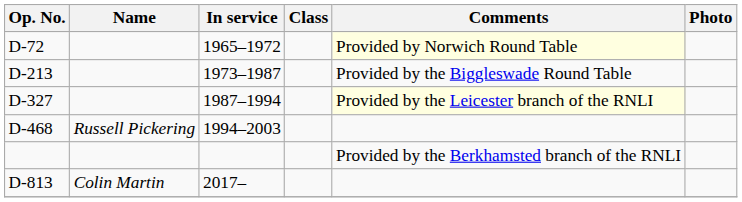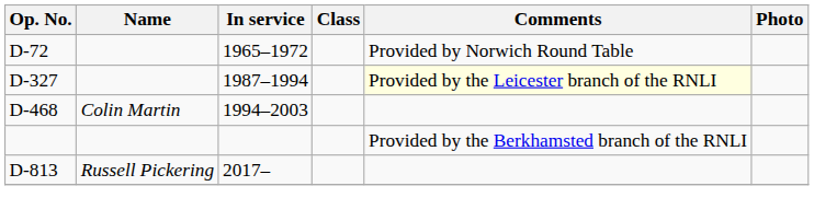 <table class="wikitable">
 <tr>
 <th>Op. No.</th>
 <th>Name</th>
 <th>In service </th>
 <th>Class</th>
 <th>Comments</th>
 <th>Photo</th>
 </tr>
 <tr>
 <td>D-72</td>
 <td></td>
 <td>1965–1972</td>
 <td></td>
-<td style="background: lightyellow;">Provided by Norwich Round Table</td>
-<td></td>
-</tr>
-<tr>
-<td>D-213</td>
-<td></td>
-<td>1973–1987</td>
-<td></td>
-<td>Provided by the <a href='#'>Biggleswade</a> Round Table</td>
+<td>Provided by Norwich Round Table</td>
 <td></td>
 </tr>
 <tr>
 <td>D-327</td>
 <td></td>
 <td>1987–1994</td>
 <td></td>
 <td style="background: lightyellow;">Provided by the <a href='#'>Leicester</a> branch of the RNLI</td>
 <td></td>
 </tr>
 <tr>
 <td>D-468</td>
-<td><em>Russell Pickering</em></td>
+<td><em>Colin Martin</em></td>
 <td>1994–2003</td>
 <td></td>
 <td></td>
 <td></td>
 </tr>
 <tr>
 <td></td>
 <td></td>
 <td></td>
 <td></td>
 <td>Provided by the <a href='#'>Berkhamsted</a> branch of the RNLI</td>
 <td></td>
 </tr>
 <tr>
 <td>D-813</td>
-<td><em>Colin Martin</em></td>
+<td><em>Russell Pickering</em></td>
 <td>2017–</td>
 <td></td>
 <td></td>
 <td></td>
 </tr>
 <tr>
 </tr>
 </table>
